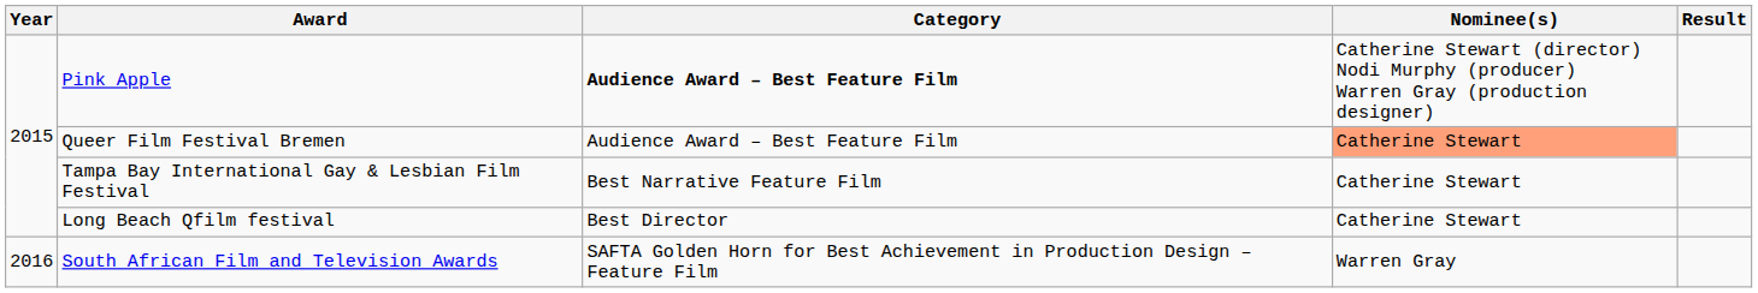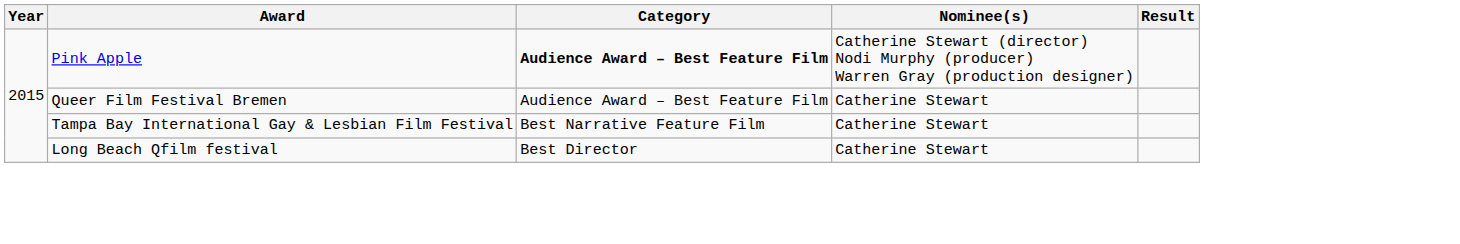 <table class="wikitable">
 <tr>
 <th>Year</th>
 <th>Award</th>
 <th>Category</th>
 <th>Nominee(s)</th>
 <th>Result</th>
 </tr>
 <tr>
 <td rowspan="4">2015</td>
 <td><a href='#'>Pink Apple</a></td>
 <td><strong>Audience Award – Best Feature Film</strong></td>
 <td>Catherine Stewart (director)<br>Nodi Murphy (producer)<br>Warren Gray (production designer)</td>
 <td></td>
 </tr>
 <tr>
 <td>Queer Film Festival Bremen</td>
 <td>Audience Award – Best Feature Film</td>
-<td style="background: lightsalmon;">Catherine Stewart</td>
+<td>Catherine Stewart</td>
 <td></td>
 </tr>
 <tr>
 <td>Tampa Bay International Gay & Lesbian Film Festival</td>
 <td>Best Narrative Feature Film</td>
 <td>Catherine Stewart</td>
 <td></td>
 </tr>
 <tr>
 <td>Long Beach Qfilm festival</td>
 <td>Best Director</td>
 <td>Catherine Stewart</td>
 <td></td>
 </tr>
-<tr>
-<td>2016</td>
-<td><a href='#'>South African Film and Television Awards</a></td>
-<td>SAFTA Golden Horn for Best Achievement in Production Design – Feature Film</td>
-<td>Warren Gray</td>
-<td></td>
-</tr>
 </table>
